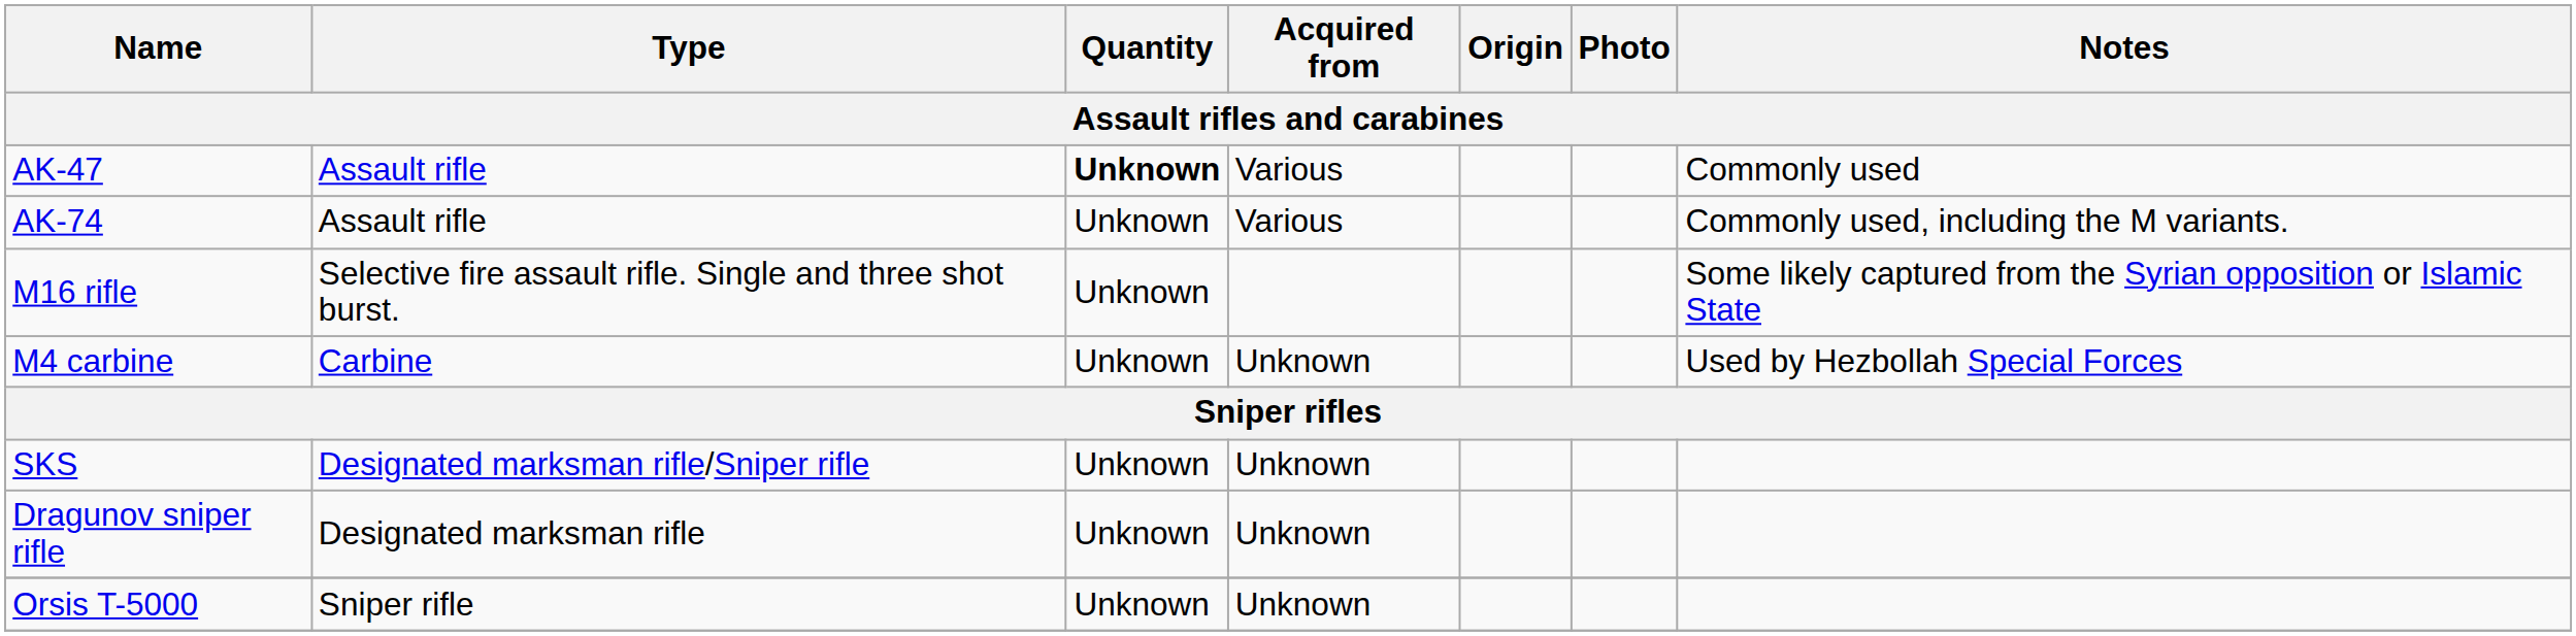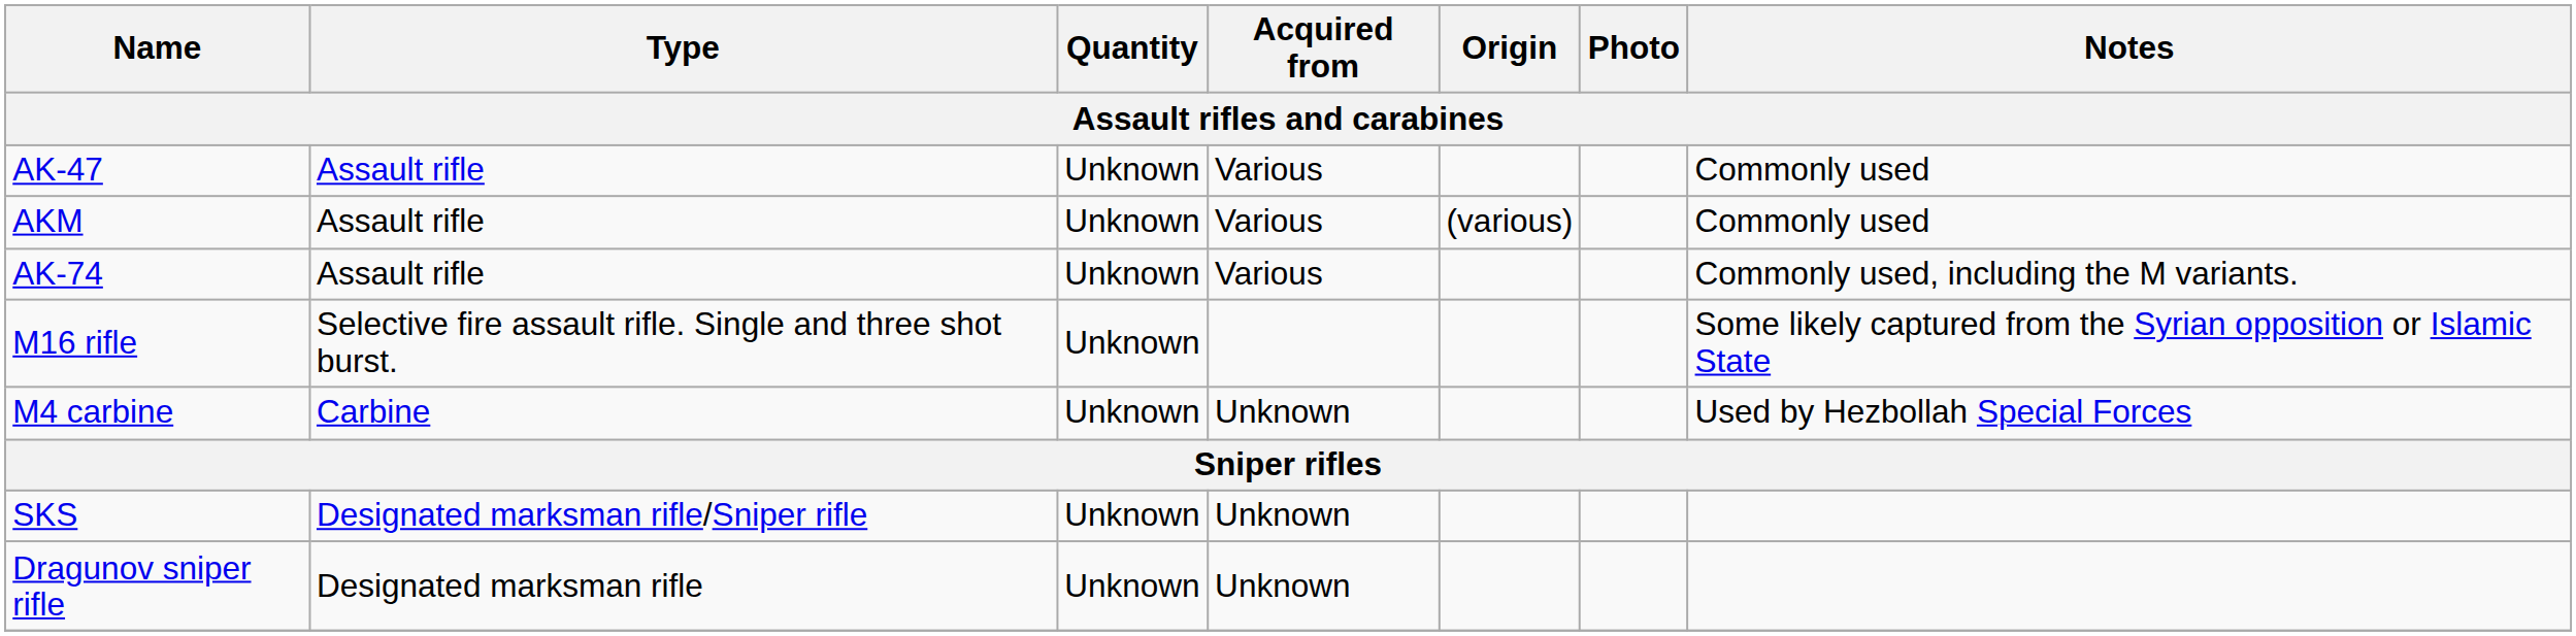 <table style="width:100%;" class="wikitable sortable">
 <tr>
 <th>Name</th>
 <th>Type</th>
 <th>Quantity</th>
 <th>Acquired from</th>
 <th>Origin</th>
 <th>Photo</th>
 <th>Notes</th>
 </tr>
 <tr>
 <th colspan="7">Assault rifles and carabines</th>
 </tr>
 <tr>
 <td><a href='#'>AK-47</a></td>
 <td><a href='#'>Assault rifle </a></td>
-<td><strong>Unknown</strong></td>
+<td>Unknown</td>
 <td>Various</td>
 <td></td>
+<td></td>
+<td>Commonly used</td>
+</tr>
+<tr>
+<td><a href='#'>AKM</a></td>
+<td>Assault rifle</td>
+<td>Unknown</td>
+<td>Various</td>
+<td> (various)</td>
 <td></td>
 <td>Commonly used</td>
 </tr>
 <tr>
 <td><a href='#'>AK-74</a></td>
 <td>Assault rifle</td>
 <td>Unknown</td>
 <td>Various</td>
 <td></td>
 <td></td>
 <td>Commonly used, including the M variants.</td>
 </tr>
 <tr>
 <td><a href='#'>M16 rifle</a></td>
 <td>Selective fire assault rifle. Single and three shot burst.</td>
 <td>Unknown</td>
 <td><br><br></td>
 <td></td>
 <td></td>
 <td>Some likely captured from the <a href='#'>Syrian opposition</a> or <a href='#'>Islamic State</a></td>
 </tr>
 <tr>
 <td><a href='#'>M4 carbine</a></td>
 <td><a href='#'>Carbine</a></td>
 <td>Unknown</td>
 <td>Unknown</td>
 <td></td>
 <td></td>
 <td>Used by Hezbollah <a href='#'>Special Forces</a></td>
 </tr>
 <tr>
 <th colspan="7">Sniper rifles</th>
 </tr>
 <tr>
 <td><a href='#'>SKS</a></td>
 <td><a href='#'>Designated marksman rifle</a>/<a href='#'>Sniper rifle</a></td>
 <td>Unknown</td>
 <td>Unknown</td>
 <td></td>
 <td></td>
 <td></td>
 </tr>
 <tr>
 <td><a href='#'>Dragunov sniper rifle</a></td>
 <td>Designated marksman rifle</td>
 <td>Unknown</td>
 <td>Unknown</td>
 <td></td>
 <td></td>
 <td></td>
 </tr>
 <tr>
 </tr>
 <tr>
-<td><a href='#'>Orsis T-5000</a></td>
-<td>Sniper rifle</td>
-<td>Unknown</td>
-<td>Unknown</td>
-<td></td>
-<td></td>
-<td></td>
-</tr>
-<tr>
 </tr>
 </table>
